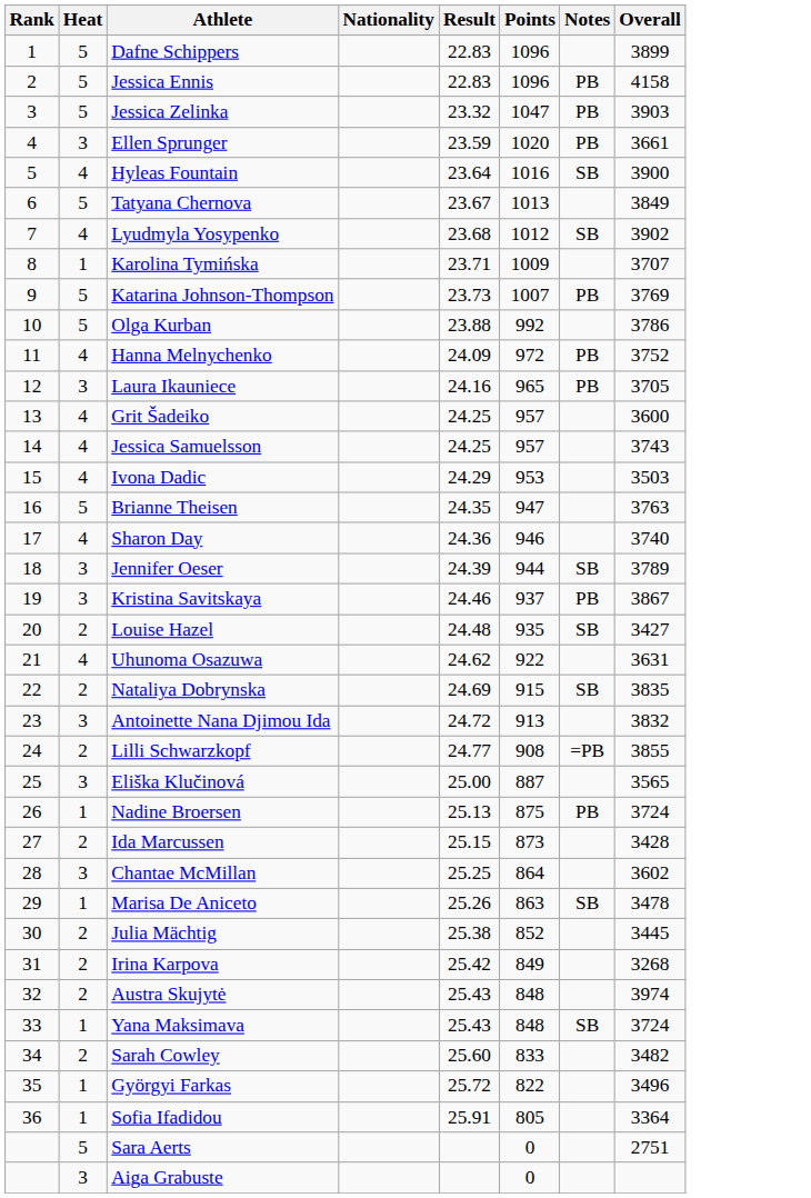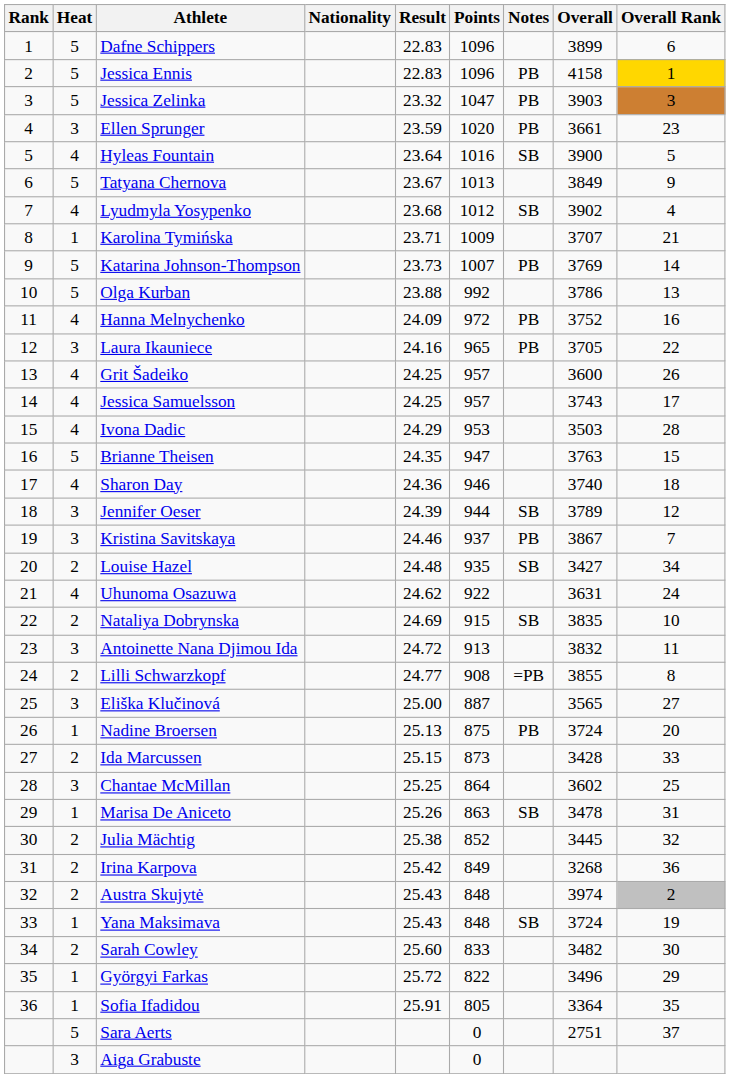 <table class="wikitable sortable" style="text-align:center">
 <tr>
 <th>Rank</th>
 <th>Heat</th>
 <th>Athlete</th>
 <th>Nationality</th>
 <th>Result</th>
 <th>Points</th>
 <th>Notes</th>
 <th>Overall</th>
+<th>Overall Rank</th>
 </tr>
 <tr>
 <td>1</td>
 <td>5</td>
 <td align=left><a href='#'>Dafne Schippers</a></td>
 <td align=left></td>
 <td>22.83</td>
 <td>1096</td>
 <td></td>
 <td>3899</td>
+<td>6</td>
 </tr>
 <tr>
 <td>2</td>
 <td>5</td>
 <td align=left><a href='#'>Jessica Ennis</a></td>
 <td align=left></td>
 <td>22.83</td>
 <td>1096</td>
 <td>PB</td>
 <td>4158</td>
+<td style="background-color:#ffd700">1</td>
 </tr>
 <tr>
 <td>3</td>
 <td>5</td>
 <td align=left><a href='#'>Jessica Zelinka</a></td>
 <td align=left></td>
 <td>23.32</td>
 <td>1047</td>
 <td>PB</td>
 <td>3903</td>
+<td style="background-color:#cd7f32">3</td>
 </tr>
 <tr>
 <td>4</td>
 <td>3</td>
 <td align=left><a href='#'>Ellen Sprunger</a></td>
 <td align=left></td>
 <td>23.59</td>
 <td>1020</td>
 <td>PB</td>
 <td>3661</td>
+<td>23</td>
 </tr>
 <tr>
 <td>5</td>
 <td>4</td>
 <td align=left><a href='#'>Hyleas Fountain</a></td>
 <td align=left></td>
 <td>23.64</td>
 <td>1016</td>
 <td>SB</td>
 <td>3900</td>
+<td>5</td>
 </tr>
 <tr>
 <td>6</td>
 <td>5</td>
 <td align=left><a href='#'>Tatyana Chernova</a></td>
 <td align=left></td>
 <td>23.67</td>
 <td>1013</td>
 <td></td>
 <td>3849</td>
+<td>9</td>
 </tr>
 <tr>
 <td>7</td>
 <td>4</td>
 <td align=left><a href='#'>Lyudmyla Yosypenko</a></td>
 <td align=left></td>
 <td>23.68</td>
 <td>1012</td>
 <td>SB</td>
 <td>3902</td>
+<td>4</td>
 </tr>
 <tr>
 <td>8</td>
 <td>1</td>
 <td align=left><a href='#'>Karolina Tymińska</a></td>
 <td align=left></td>
 <td>23.71</td>
 <td>1009</td>
 <td></td>
 <td>3707</td>
+<td>21</td>
 </tr>
 <tr>
 <td>9</td>
 <td>5</td>
 <td align=left><a href='#'>Katarina Johnson-Thompson</a></td>
 <td align=left></td>
 <td>23.73</td>
 <td>1007</td>
 <td>PB</td>
 <td>3769</td>
+<td>14</td>
 </tr>
 <tr>
 <td>10</td>
 <td>5</td>
 <td align=left><a href='#'>Olga Kurban</a></td>
 <td align=left></td>
 <td>23.88</td>
 <td>992</td>
 <td></td>
 <td>3786</td>
+<td>13</td>
 </tr>
 <tr>
 <td>11</td>
 <td>4</td>
 <td align=left><a href='#'>Hanna Melnychenko</a></td>
 <td align=left></td>
 <td>24.09</td>
 <td>972</td>
 <td>PB</td>
 <td>3752</td>
+<td>16</td>
 </tr>
 <tr>
 <td>12</td>
 <td>3</td>
 <td align=left><a href='#'>Laura Ikauniece</a></td>
 <td align=left></td>
 <td>24.16</td>
 <td>965</td>
 <td>PB</td>
 <td>3705</td>
+<td>22</td>
 </tr>
 <tr>
 <td>13</td>
 <td>4</td>
 <td align=left><a href='#'>Grit Šadeiko</a></td>
 <td align=left></td>
 <td>24.25</td>
 <td>957</td>
 <td></td>
 <td>3600</td>
+<td>26</td>
 </tr>
 <tr>
 <td>14</td>
 <td>4</td>
 <td align=left><a href='#'>Jessica Samuelsson</a></td>
 <td align=left></td>
 <td>24.25</td>
 <td>957</td>
 <td></td>
 <td>3743</td>
+<td>17</td>
 </tr>
 <tr>
 <td>15</td>
 <td>4</td>
 <td align=left><a href='#'>Ivona Dadic</a></td>
 <td align=left></td>
 <td>24.29</td>
 <td>953</td>
 <td></td>
 <td>3503</td>
+<td>28</td>
 </tr>
 <tr>
 <td>16</td>
 <td>5</td>
 <td align=left><a href='#'>Brianne Theisen</a></td>
 <td align=left></td>
 <td>24.35</td>
 <td>947</td>
 <td></td>
 <td>3763</td>
+<td>15</td>
 </tr>
 <tr>
 <td>17</td>
 <td>4</td>
 <td align=left><a href='#'>Sharon Day</a></td>
 <td align=left></td>
 <td>24.36</td>
 <td>946</td>
 <td></td>
 <td>3740</td>
+<td>18</td>
 </tr>
 <tr>
 <td>18</td>
 <td>3</td>
 <td align=left><a href='#'>Jennifer Oeser</a></td>
 <td align=left></td>
 <td>24.39</td>
 <td>944</td>
 <td>SB</td>
 <td>3789</td>
+<td>12</td>
 </tr>
 <tr>
 <td>19</td>
 <td>3</td>
 <td align=left><a href='#'>Kristina Savitskaya</a></td>
 <td align=left></td>
 <td>24.46</td>
 <td>937</td>
 <td>PB</td>
 <td>3867</td>
+<td>7</td>
 </tr>
 <tr>
 <td>20</td>
 <td>2</td>
 <td align=left><a href='#'>Louise Hazel</a></td>
 <td align=left></td>
 <td>24.48</td>
 <td>935</td>
 <td>SB</td>
 <td>3427</td>
+<td>34</td>
 </tr>
 <tr>
 <td>21</td>
 <td>4</td>
 <td align=left><a href='#'>Uhunoma Osazuwa</a></td>
 <td align=left></td>
 <td>24.62</td>
 <td>922</td>
 <td></td>
 <td>3631</td>
+<td>24</td>
 </tr>
 <tr>
 <td>22</td>
 <td>2</td>
 <td align=left><a href='#'>Nataliya Dobrynska</a></td>
 <td align=left></td>
 <td>24.69</td>
 <td>915</td>
 <td>SB</td>
 <td>3835</td>
+<td>10</td>
 </tr>
 <tr>
 <td>23</td>
 <td>3</td>
 <td align=left><a href='#'>Antoinette Nana Djimou Ida</a></td>
 <td align=left></td>
 <td>24.72</td>
 <td>913</td>
 <td></td>
 <td>3832</td>
+<td>11</td>
 </tr>
 <tr>
 <td>24</td>
 <td>2</td>
 <td align=left><a href='#'>Lilli Schwarzkopf</a></td>
 <td align=left></td>
 <td>24.77</td>
 <td>908</td>
 <td>=PB</td>
 <td>3855</td>
+<td>8</td>
 </tr>
 <tr>
 <td>25</td>
 <td>3</td>
 <td align=left><a href='#'>Eliška Klučinová</a></td>
 <td align=left></td>
 <td>25.00</td>
 <td>887</td>
 <td></td>
 <td>3565</td>
+<td>27</td>
 </tr>
 <tr>
 <td>26</td>
 <td>1</td>
 <td align=left><a href='#'>Nadine Broersen</a></td>
 <td align=left></td>
 <td>25.13</td>
 <td>875</td>
 <td>PB</td>
 <td>3724</td>
+<td>20</td>
 </tr>
 <tr>
 <td>27</td>
 <td>2</td>
 <td align=left><a href='#'>Ida Marcussen</a></td>
 <td align=left></td>
 <td>25.15</td>
 <td>873</td>
 <td></td>
 <td>3428</td>
+<td>33</td>
 </tr>
 <tr>
 <td>28</td>
 <td>3</td>
 <td align=left><a href='#'>Chantae McMillan</a></td>
 <td align=left></td>
 <td>25.25</td>
 <td>864</td>
 <td></td>
 <td>3602</td>
+<td>25</td>
 </tr>
 <tr>
 <td>29</td>
 <td>1</td>
 <td align=left><a href='#'>Marisa De Aniceto</a></td>
 <td align=left></td>
 <td>25.26</td>
 <td>863</td>
 <td>SB</td>
 <td>3478</td>
+<td>31</td>
 </tr>
 <tr>
 <td>30</td>
 <td>2</td>
 <td align=left><a href='#'>Julia Mächtig</a></td>
 <td align=left></td>
 <td>25.38</td>
 <td>852</td>
 <td></td>
 <td>3445</td>
+<td>32</td>
 </tr>
 <tr>
 <td>31</td>
 <td>2</td>
 <td align=left><a href='#'>Irina Karpova</a></td>
 <td align=left></td>
 <td>25.42</td>
 <td>849</td>
 <td></td>
 <td>3268</td>
+<td>36</td>
 </tr>
 <tr>
 <td>32</td>
 <td>2</td>
 <td align=left><a href='#'>Austra Skujytė</a></td>
 <td align=left></td>
 <td>25.43</td>
 <td>848</td>
 <td></td>
 <td>3974</td>
+<td style="background-color:#c0c0c0">2</td>
 </tr>
 <tr>
 <td>33</td>
 <td>1</td>
 <td align=left><a href='#'>Yana Maksimava</a></td>
 <td align=left></td>
 <td>25.43</td>
 <td>848</td>
 <td>SB</td>
 <td>3724</td>
+<td>19</td>
 </tr>
 <tr>
 <td>34</td>
 <td>2</td>
 <td align=left><a href='#'>Sarah Cowley</a></td>
 <td align=left></td>
 <td>25.60</td>
 <td>833</td>
 <td></td>
 <td>3482</td>
+<td>30</td>
 </tr>
 <tr>
 <td>35</td>
 <td>1</td>
 <td align=left><a href='#'>Györgyi Farkas</a></td>
 <td align=left></td>
 <td>25.72</td>
 <td>822</td>
 <td></td>
 <td>3496</td>
+<td>29</td>
 </tr>
 <tr>
 <td>36</td>
 <td>1</td>
 <td align=left><a href='#'>Sofia Ifadidou</a></td>
 <td align=left></td>
 <td>25.91</td>
 <td>805</td>
 <td></td>
 <td>3364</td>
+<td>35</td>
 </tr>
 <tr>
 <td></td>
 <td>5</td>
 <td align=left><a href='#'>Sara Aerts</a></td>
 <td align=left></td>
 <td></td>
 <td>0</td>
 <td></td>
 <td>2751</td>
+<td>37</td>
 </tr>
 <tr>
 <td></td>
 <td>3</td>
 <td align=left><a href='#'>Aiga Grabuste</a></td>
 <td align=left></td>
 <td></td>
 <td>0</td>
 <td></td>
 <td></td>
+<td></td>
 </tr>
 </table>
